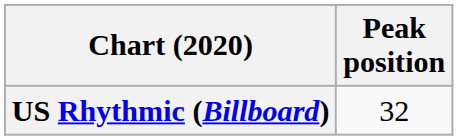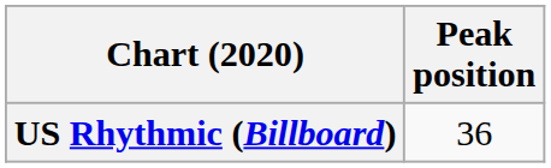 <table class="wikitable plainrowheaders" style="text-align:center">
 <tr>
 <th scope="col">Chart (2020)</th>
 <th scope="col">Peak<br>position</th>
 </tr>
 <tr>
 <th scope="row">US <a href='#'>Rhythmic</a> (<em><a href='#'>Billboard</a></em>)</th>
-<td>32</td>
+<td>36</td>
 </tr>
 </table>
